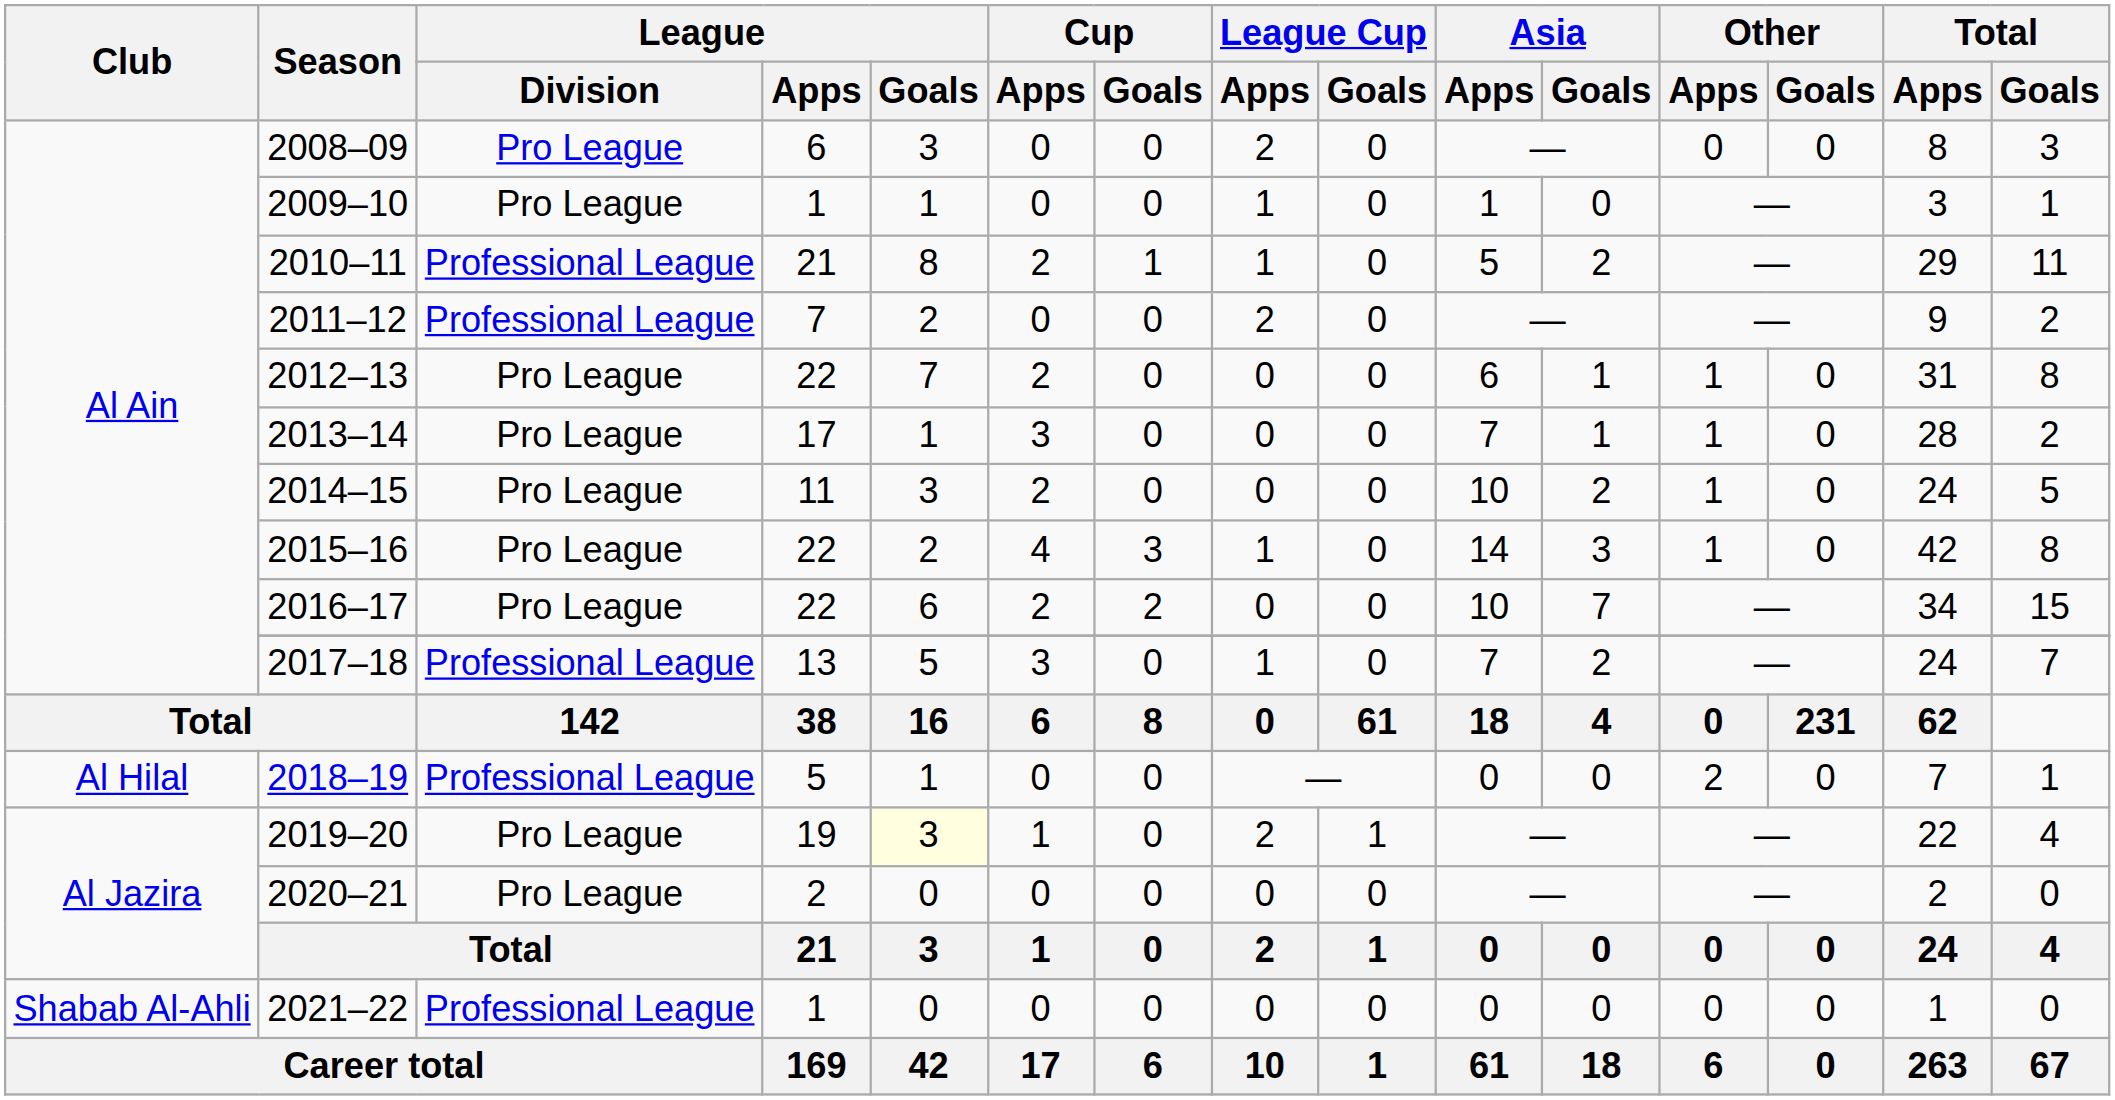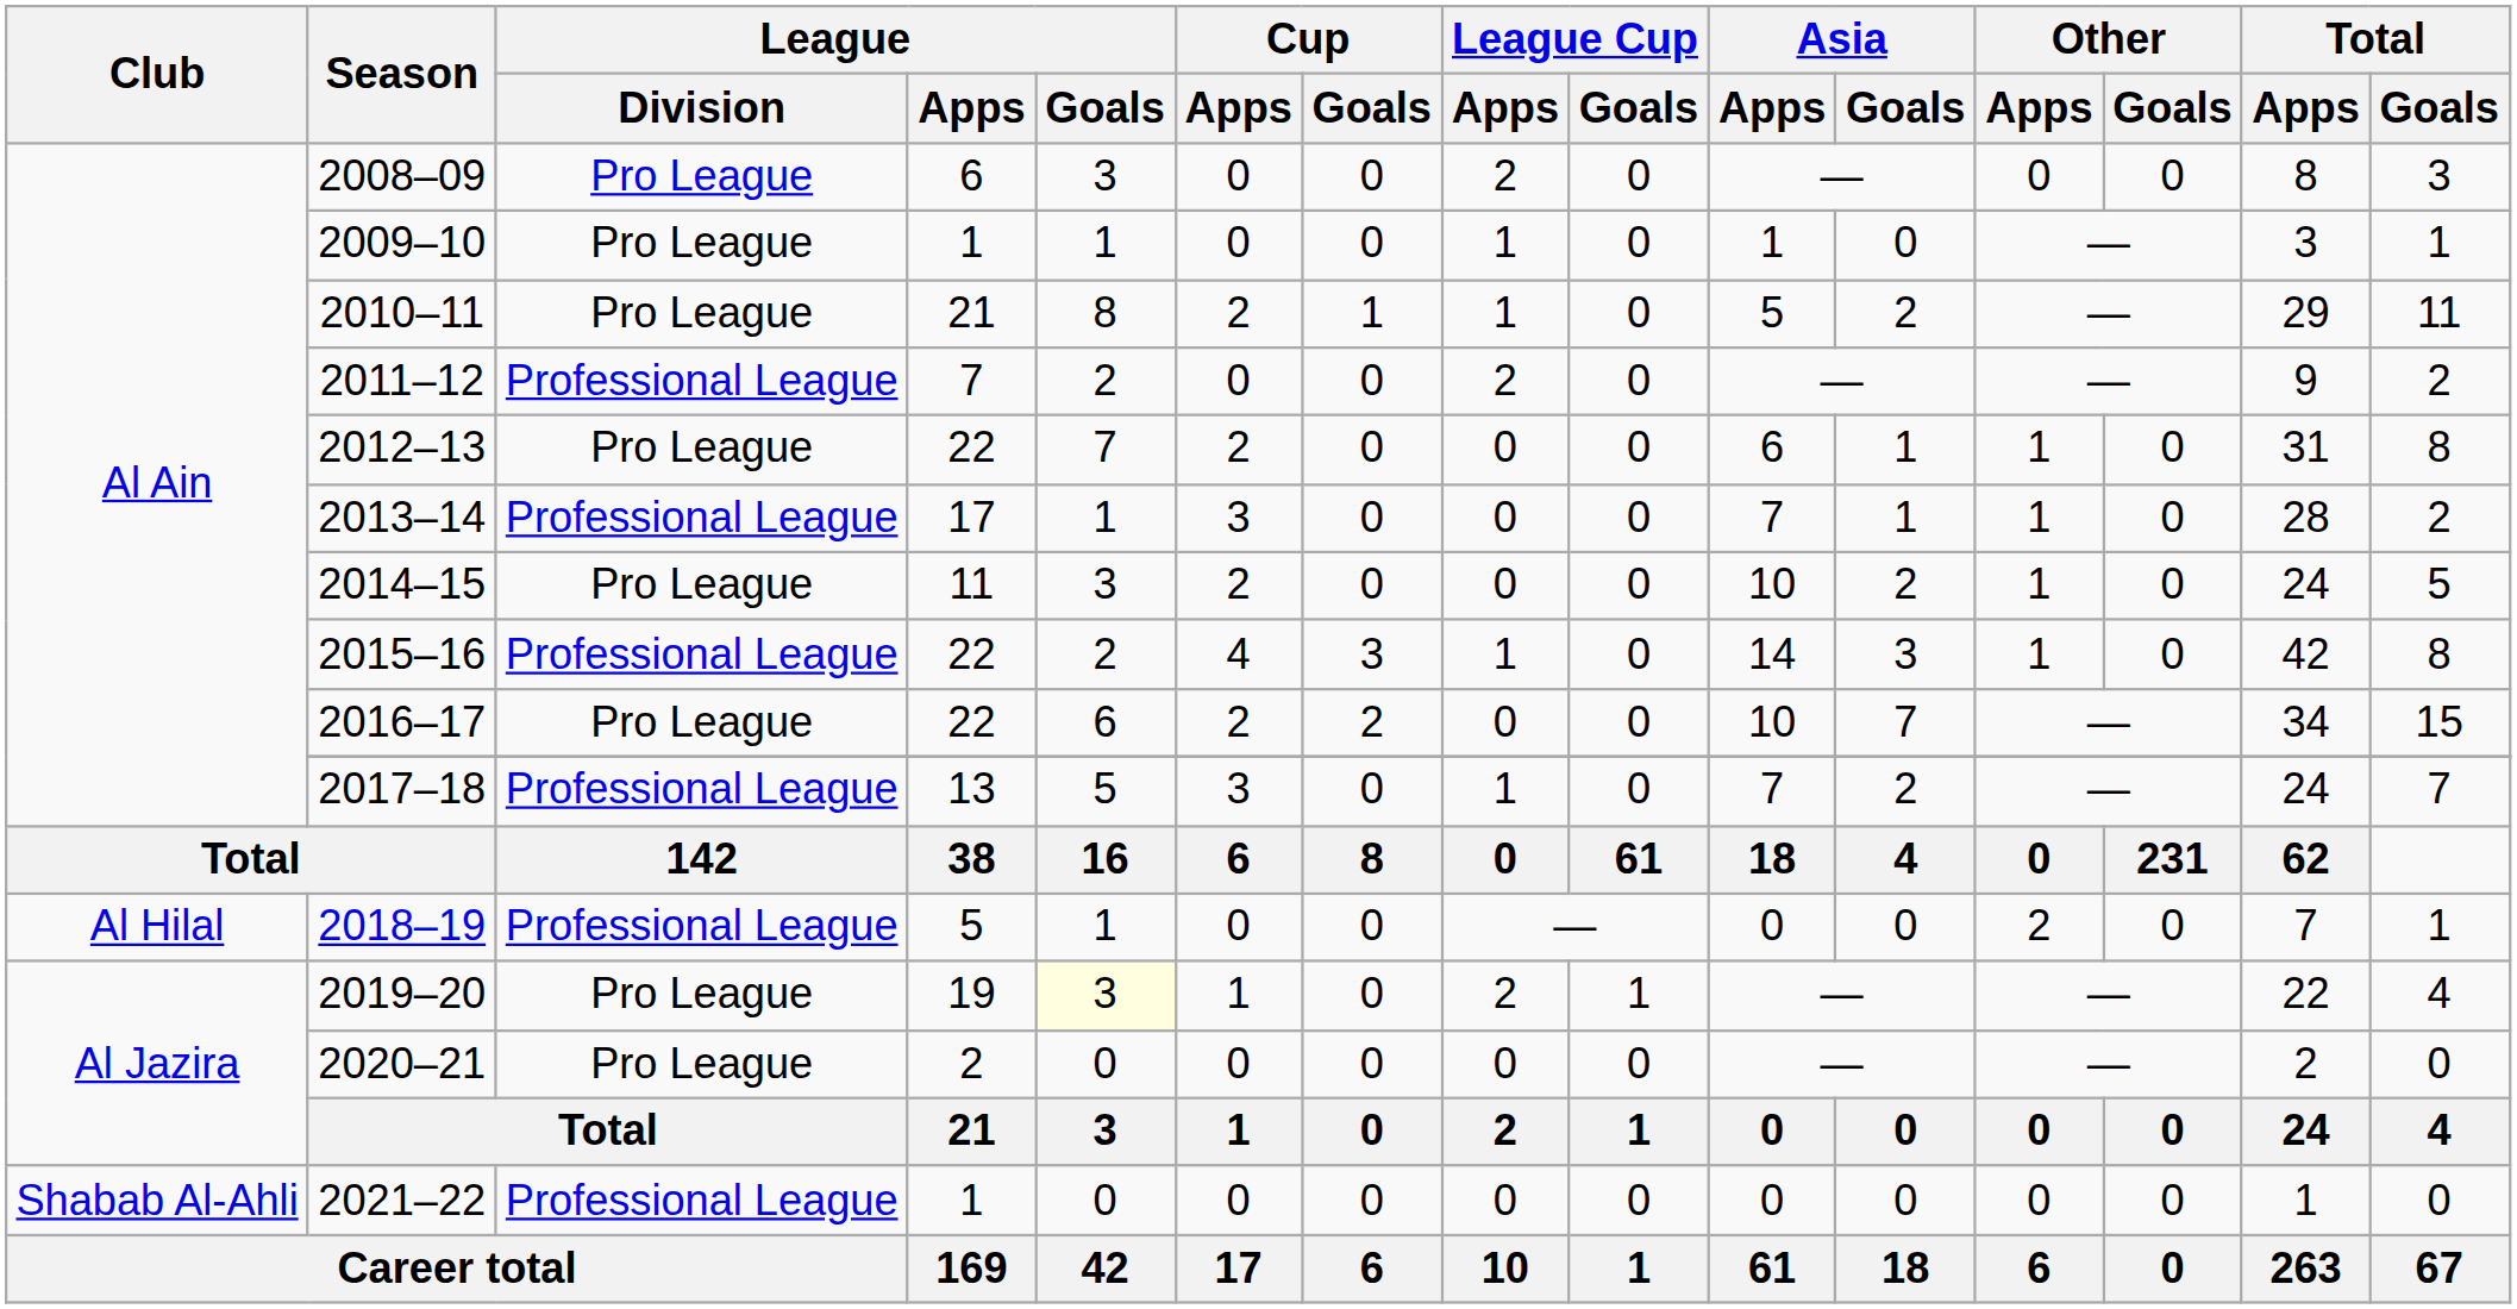 <table class="wikitable" style="text-align:center">
 <tr>
 <th rowspan="2">Club</th>
 <th rowspan="2">Season</th>
 <th colspan="3">League</th>
 <th colspan="2">Cup</th>
 <th colspan="2"><a href='#'>League Cup</a></th>
 <th colspan="2"><a href='#'>Asia</a></th>
 <th colspan="2">Other</th>
 <th colspan="2">Total</th>
 </tr>
 <tr>
 <th>Division</th>
 <th>Apps</th>
 <th>Goals</th>
 <th>Apps</th>
 <th>Goals</th>
 <th>Apps</th>
 <th>Goals</th>
 <th>Apps</th>
 <th>Goals</th>
 <th>Apps</th>
 <th>Goals</th>
 <th>Apps</th>
 <th>Goals</th>
 </tr>
 <tr>
 <td rowspan="11"><a href='#'>Al Ain</a></td>
 <td>2008–09</td>
 <td><a href='#'>Pro League</a></td>
 <td>6</td>
 <td>3</td>
 <td>0</td>
 <td>0</td>
 <td>2</td>
 <td>0</td>
 <td colspan="2">—</td>
 <td>0</td>
 <td>0</td>
 <td>8</td>
 <td>3</td>
 </tr>
 <tr>
 <td>2009–10</td>
 <td>Pro League</td>
 <td>1</td>
 <td>1</td>
 <td>0</td>
 <td>0</td>
 <td>1</td>
 <td>0</td>
 <td>1</td>
 <td>0</td>
 <td colspan="2">—</td>
 <td>3</td>
 <td>1</td>
 </tr>
 <tr>
 <td>2010–11</td>
-<td><a href='#'>Professional League</a></td>
+<td>Pro League</td>
 <td>21</td>
 <td>8</td>
 <td>2</td>
 <td>1</td>
 <td>1</td>
 <td>0</td>
 <td>5</td>
 <td>2</td>
 <td colspan="2">—</td>
 <td>29</td>
 <td>11</td>
 </tr>
 <tr>
 <td>2011–12</td>
 <td><a href='#'>Professional League</a></td>
 <td>7</td>
 <td>2</td>
 <td>0</td>
 <td>0</td>
 <td>2</td>
 <td>0</td>
 <td colspan="2">—</td>
 <td colspan="2">—</td>
 <td>9</td>
 <td>2</td>
 </tr>
 <tr>
 <td>2012–13</td>
 <td>Pro League</td>
 <td>22</td>
 <td>7</td>
 <td>2</td>
 <td>0</td>
 <td>0</td>
 <td>0</td>
 <td>6</td>
 <td>1</td>
 <td>1</td>
 <td>0</td>
 <td>31</td>
 <td>8</td>
 </tr>
 <tr>
 <td>2013–14</td>
-<td>Pro League</td>
+<td><a href='#'>Professional League</a></td>
 <td>17</td>
 <td>1</td>
 <td>3</td>
 <td>0</td>
 <td>0</td>
 <td>0</td>
 <td>7</td>
 <td>1</td>
 <td>1</td>
 <td>0</td>
 <td>28</td>
 <td>2</td>
 </tr>
 <tr>
 <td>2014–15</td>
 <td>Pro League</td>
 <td>11</td>
 <td>3</td>
 <td>2</td>
 <td>0</td>
 <td>0</td>
 <td>0</td>
 <td>10</td>
 <td>2</td>
 <td>1</td>
 <td>0</td>
 <td>24</td>
 <td>5</td>
 </tr>
 <tr>
 <td>2015–16</td>
-<td>Pro League</td>
+<td><a href='#'>Professional League</a></td>
 <td>22</td>
 <td>2</td>
 <td>4</td>
 <td>3</td>
 <td>1</td>
 <td>0</td>
 <td>14</td>
 <td>3</td>
 <td>1</td>
 <td>0</td>
 <td>42</td>
 <td>8</td>
 </tr>
 <tr>
 <td>2016–17</td>
 <td>Pro League</td>
 <td>22</td>
 <td>6</td>
 <td>2</td>
 <td>2</td>
 <td>0</td>
 <td>0</td>
 <td>10</td>
 <td>7</td>
 <td colspan="2">—</td>
 <td>34</td>
 <td>15</td>
 </tr>
 <tr>
 </tr>
 <tr>
 <td>2017–18</td>
 <td><a href='#'>Professional League</a></td>
 <td>13</td>
 <td>5</td>
 <td>3</td>
 <td>0</td>
 <td>1</td>
 <td>0</td>
 <td>7</td>
 <td>2</td>
 <td colspan="2">—</td>
 <td>24</td>
 <td>7</td>
 </tr>
 <tr>
 <th colspan="2">Total</th>
 <th>142</th>
 <th>38</th>
 <th>16</th>
 <th>6</th>
 <th>8</th>
 <th>0</th>
 <th>61</th>
 <th>18</th>
 <th>4</th>
 <th>0</th>
 <th>231</th>
 <th>62</th>
 </tr>
 <tr>
 <td><a href='#'>Al Hilal</a></td>
 <td><a href='#'>2018–19</a></td>
 <td><a href='#'>Professional League</a></td>
 <td>5</td>
 <td>1</td>
 <td>0</td>
 <td>0</td>
 <td colspan="2">—</td>
 <td>0</td>
 <td>0</td>
 <td>2</td>
 <td>0</td>
 <td>7</td>
 <td>1</td>
 </tr>
 <tr>
 <td rowspan="3"><a href='#'>Al Jazira</a></td>
 <td>2019–20</td>
 <td>Pro League</td>
 <td>19</td>
 <td style="background: lightyellow;">3</td>
 <td>1</td>
 <td>0</td>
 <td>2</td>
 <td>1</td>
 <td colspan="2">—</td>
 <td colspan="2">—</td>
 <td>22</td>
 <td>4</td>
 </tr>
 <tr>
 <td>2020–21</td>
 <td>Pro League</td>
 <td>2</td>
 <td>0</td>
 <td>0</td>
 <td>0</td>
 <td>0</td>
 <td>0</td>
 <td colspan="2">—</td>
 <td colspan="2">—</td>
 <td>2</td>
 <td>0</td>
 </tr>
 <tr>
 <th colspan="2">Total</th>
 <th>21</th>
 <th>3</th>
 <th>1</th>
 <th>0</th>
 <th>2</th>
 <th>1</th>
 <th>0</th>
 <th>0</th>
 <th>0</th>
 <th>0</th>
 <th>24</th>
 <th>4</th>
 </tr>
 <tr>
 <td><a href='#'>Shabab Al-Ahli</a></td>
 <td>2021–22</td>
 <td><a href='#'>Professional League</a></td>
 <td>1</td>
 <td>0</td>
 <td>0</td>
 <td>0</td>
 <td>0</td>
 <td>0</td>
 <td>0</td>
 <td>0</td>
 <td>0</td>
 <td>0</td>
 <td>1</td>
 <td>0</td>
 </tr>
 <tr>
 <th colspan="3">Career total</th>
 <th>169</th>
 <th>42</th>
 <th>17</th>
 <th>6</th>
 <th>10</th>
 <th>1</th>
 <th>61</th>
 <th>18</th>
 <th>6</th>
 <th>0</th>
 <th>263</th>
 <th>67</th>
 </tr>
 </table>
